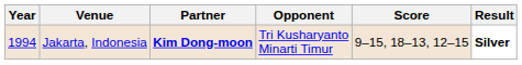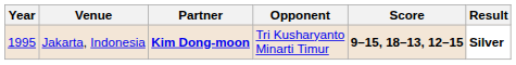 <table class="sortable wikitable" style="font-size: 90%;">
 <tr>
 <th>Year</th>
 <th>Venue</th>
 <th>Partner</th>
 <th>Opponent</th>
 <th>Score</th>
 <th>Result</th>
 </tr>
 <tr style="background:#F3E6D7">
-<td align="center"><a href='#'>1994</a></td>
+<td align="center"><a href='#'>1995</a></td>
 <td align="left"><a href='#'>Jakarta</a>, <a href='#'>Indonesia</a></td>
 <td align="left"><strong> <a href='#'>Kim Dong-moon</a></strong></td>
 <td align="left"> <a href='#'>Tri Kusharyanto</a> <br>  <a href='#'>Minarti Timur</a></td>
-<td align="left">9–15, 18–13, 12–15</td>
+<td align="left"><strong>9–15, 18–13, 12–15</strong></td>
 <td style="text-align:left; background:white"> <strong>Silver</strong></td>
 </tr>
 </table>
